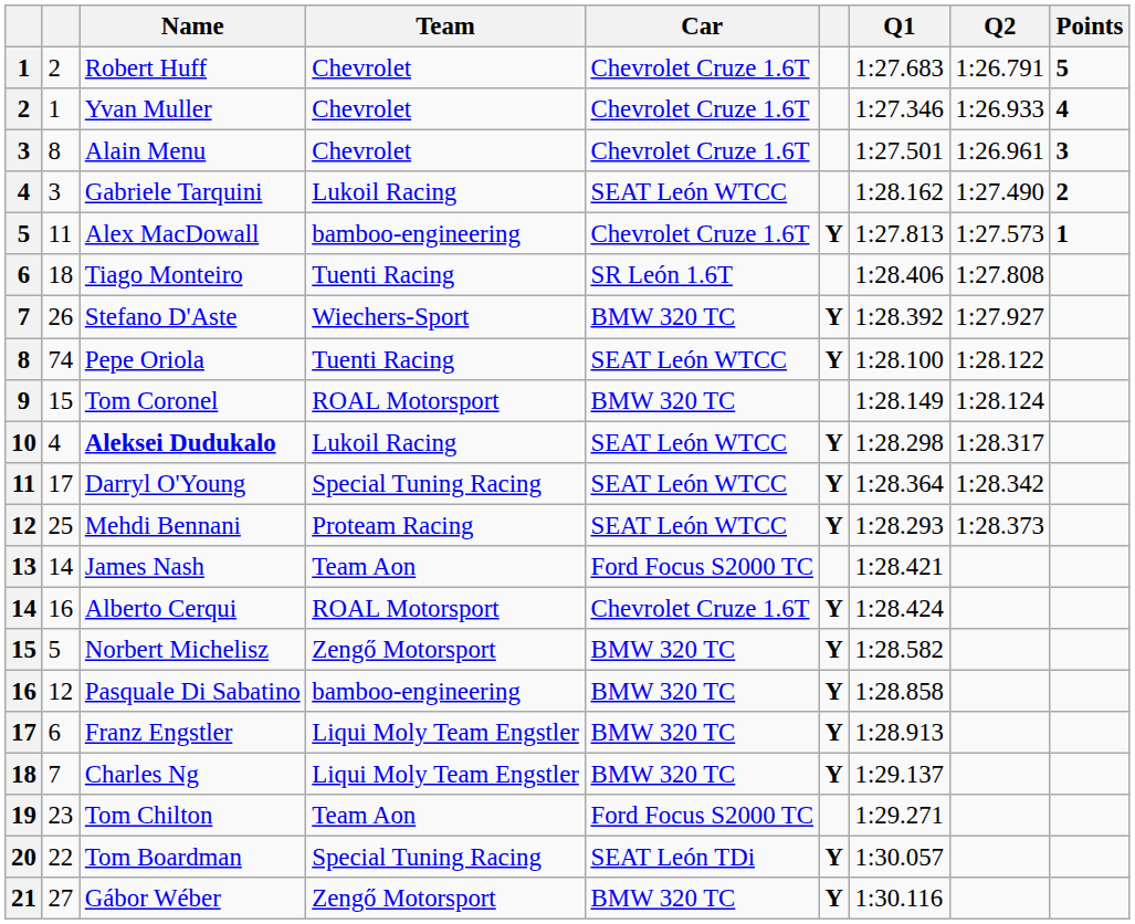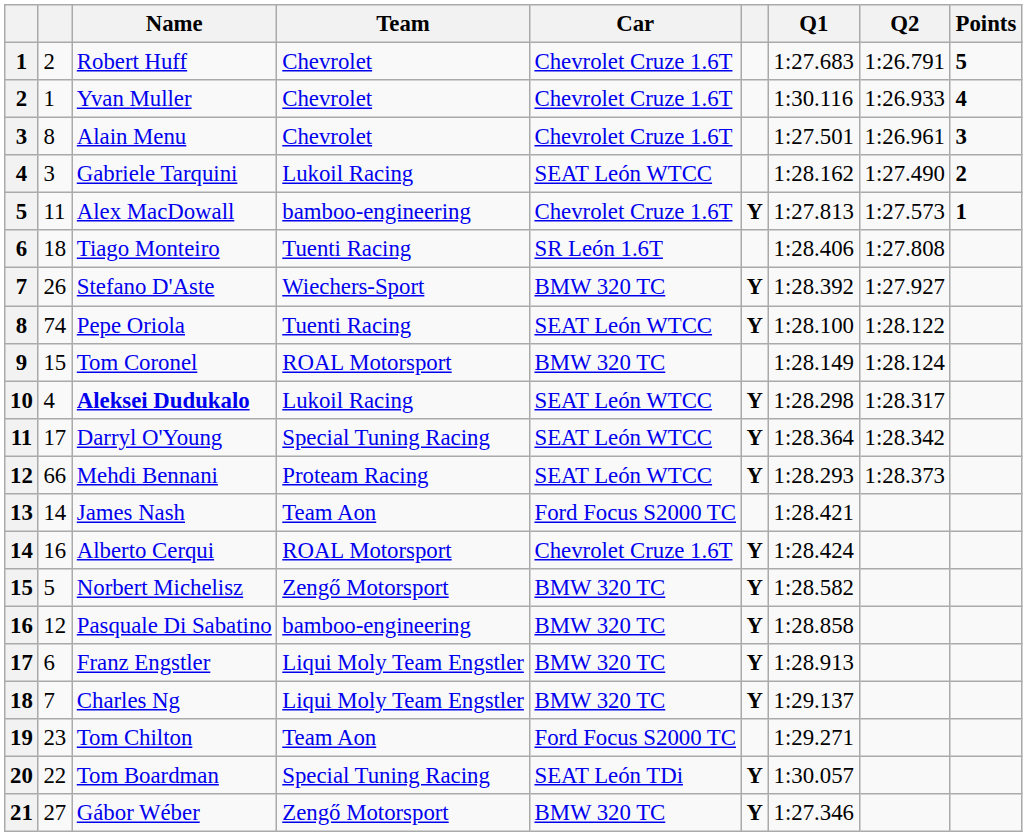 <table class="wikitable sortable" style="font-size: 95%;">
 <tr>
 <th></th>
 <th></th>
 <th>Name</th>
 <th>Team</th>
 <th>Car</th>
 <th></th>
 <th>Q1</th>
 <th>Q2</th>
 <th>Points</th>
 </tr>
 <tr>
 <th>1</th>
 <td>2</td>
 <td> <a href='#'>Robert Huff</a></td>
 <td><a href='#'>Chevrolet</a></td>
 <td><a href='#'>Chevrolet Cruze 1.6T</a></td>
 <td></td>
 <td>1:27.683</td>
 <td>1:26.791</td>
 <td><strong>5</strong></td>
 </tr>
 <tr>
 <th>2</th>
 <td>1</td>
 <td> <a href='#'>Yvan Muller</a></td>
 <td><a href='#'>Chevrolet</a></td>
 <td><a href='#'>Chevrolet Cruze 1.6T</a></td>
 <td></td>
-<td>1:27.346</td>
+<td>1:30.116</td>
 <td>1:26.933</td>
 <td><strong>4</strong></td>
 </tr>
 <tr>
 <th>3</th>
 <td>8</td>
 <td> <a href='#'>Alain Menu</a></td>
 <td><a href='#'>Chevrolet</a></td>
 <td><a href='#'>Chevrolet Cruze 1.6T</a></td>
 <td></td>
 <td>1:27.501</td>
 <td>1:26.961</td>
 <td><strong>3</strong></td>
 </tr>
 <tr>
 <th>4</th>
 <td>3</td>
 <td> <a href='#'>Gabriele Tarquini</a></td>
 <td><a href='#'>Lukoil Racing</a></td>
 <td><a href='#'>SEAT León WTCC</a></td>
 <td></td>
 <td>1:28.162</td>
 <td>1:27.490</td>
 <td><strong>2</strong></td>
 </tr>
 <tr>
 <th>5</th>
 <td>11</td>
 <td> <a href='#'>Alex MacDowall</a></td>
 <td><a href='#'>bamboo-engineering</a></td>
 <td><a href='#'>Chevrolet Cruze 1.6T</a></td>
 <td align=center><strong><span>Y</span></strong></td>
 <td>1:27.813</td>
 <td>1:27.573</td>
 <td><strong>1</strong></td>
 </tr>
 <tr>
 <th>6</th>
 <td>18</td>
 <td> <a href='#'>Tiago Monteiro</a></td>
 <td><a href='#'>Tuenti Racing</a></td>
 <td><a href='#'>SR León 1.6T</a></td>
 <td></td>
 <td>1:28.406</td>
 <td>1:27.808</td>
 <td></td>
 </tr>
 <tr>
 <th>7</th>
 <td>26</td>
 <td> <a href='#'>Stefano D'Aste</a></td>
 <td><a href='#'>Wiechers-Sport</a></td>
 <td><a href='#'>BMW 320 TC</a></td>
 <td align=center><strong><span>Y</span></strong></td>
 <td>1:28.392</td>
 <td>1:27.927</td>
 <td></td>
 </tr>
 <tr>
 <th>8</th>
 <td>74</td>
 <td> <a href='#'>Pepe Oriola</a></td>
 <td><a href='#'>Tuenti Racing</a></td>
 <td><a href='#'>SEAT León WTCC</a></td>
 <td align=center><strong><span>Y</span></strong></td>
 <td>1:28.100</td>
 <td>1:28.122</td>
 <td></td>
 </tr>
 <tr>
 <th>9</th>
 <td>15</td>
 <td> <a href='#'>Tom Coronel</a></td>
 <td><a href='#'>ROAL Motorsport</a></td>
 <td><a href='#'>BMW 320 TC</a></td>
 <td></td>
 <td>1:28.149</td>
 <td>1:28.124</td>
 <td></td>
 </tr>
 <tr>
 <th>10</th>
 <td>4</td>
 <td> <strong><a href='#'>Aleksei Dudukalo</a></strong></td>
 <td><a href='#'>Lukoil Racing</a></td>
 <td><a href='#'>SEAT León WTCC</a></td>
 <td align=center><strong><span>Y</span></strong></td>
 <td>1:28.298</td>
 <td>1:28.317</td>
 <td></td>
 </tr>
 <tr>
 <th>11</th>
 <td>17</td>
 <td> <a href='#'>Darryl O'Young</a></td>
 <td><a href='#'>Special Tuning Racing</a></td>
 <td><a href='#'>SEAT León WTCC</a></td>
 <td align=center><strong><span>Y</span></strong></td>
 <td>1:28.364</td>
 <td>1:28.342</td>
 <td></td>
 </tr>
 <tr>
 <th>12</th>
-<td>25</td>
+<td>66</td>
 <td> <a href='#'>Mehdi Bennani</a></td>
 <td><a href='#'>Proteam Racing</a></td>
 <td><a href='#'>SEAT León WTCC</a></td>
 <td align=center><strong><span>Y</span></strong></td>
 <td>1:28.293</td>
 <td>1:28.373</td>
 <td></td>
 </tr>
 <tr>
 <th>13</th>
 <td>14</td>
 <td> <a href='#'>James Nash</a></td>
 <td><a href='#'>Team Aon</a></td>
 <td><a href='#'>Ford Focus S2000 TC</a></td>
 <td></td>
 <td>1:28.421</td>
 <td></td>
 <td></td>
 </tr>
 <tr>
 <th>14</th>
 <td>16</td>
 <td> <a href='#'>Alberto Cerqui</a></td>
 <td><a href='#'>ROAL Motorsport</a></td>
 <td><a href='#'>Chevrolet Cruze 1.6T</a></td>
 <td align=center><strong><span>Y</span></strong></td>
 <td>1:28.424</td>
 <td></td>
 <td></td>
 </tr>
 <tr>
 <th>15</th>
 <td>5</td>
 <td> <a href='#'>Norbert Michelisz</a></td>
 <td><a href='#'>Zengő Motorsport</a></td>
 <td><a href='#'>BMW 320 TC</a></td>
 <td align=center><strong><span>Y</span></strong></td>
 <td>1:28.582</td>
 <td></td>
 <td></td>
 </tr>
 <tr>
 <th>16</th>
 <td>12</td>
 <td> <a href='#'>Pasquale Di Sabatino</a></td>
 <td><a href='#'>bamboo-engineering</a></td>
 <td><a href='#'>BMW 320 TC</a></td>
 <td align=center><strong><span>Y</span></strong></td>
 <td>1:28.858</td>
 <td></td>
 <td></td>
 </tr>
 <tr>
 <th>17</th>
 <td>6</td>
 <td> <a href='#'>Franz Engstler</a></td>
 <td><a href='#'>Liqui Moly Team Engstler</a></td>
 <td><a href='#'>BMW 320 TC</a></td>
 <td align=center><strong><span>Y</span></strong></td>
 <td>1:28.913</td>
 <td></td>
 <td></td>
 </tr>
 <tr>
 <th>18</th>
 <td>7</td>
 <td> <a href='#'>Charles Ng</a></td>
 <td><a href='#'>Liqui Moly Team Engstler</a></td>
 <td><a href='#'>BMW 320 TC</a></td>
 <td align=center><strong><span>Y</span></strong></td>
 <td>1:29.137</td>
 <td></td>
 <td></td>
 </tr>
 <tr>
 <th>19</th>
 <td>23</td>
 <td> <a href='#'>Tom Chilton</a></td>
 <td><a href='#'>Team Aon</a></td>
 <td><a href='#'>Ford Focus S2000 TC</a></td>
 <td></td>
 <td>1:29.271</td>
 <td></td>
 <td></td>
 </tr>
 <tr>
 <th>20</th>
 <td>22</td>
 <td> <a href='#'>Tom Boardman</a></td>
 <td><a href='#'>Special Tuning Racing</a></td>
 <td><a href='#'>SEAT León TDi</a></td>
 <td align=center><strong><span>Y</span></strong></td>
 <td>1:30.057</td>
 <td></td>
 <td></td>
 </tr>
 <tr>
 <th>21</th>
 <td>27</td>
 <td> <a href='#'>Gábor Wéber</a></td>
 <td><a href='#'>Zengő Motorsport</a></td>
 <td><a href='#'>BMW 320 TC</a></td>
 <td align=center><strong><span>Y</span></strong></td>
-<td>1:30.116</td>
+<td>1:27.346</td>
 <td></td>
 <td></td>
 </tr>
 </table>
